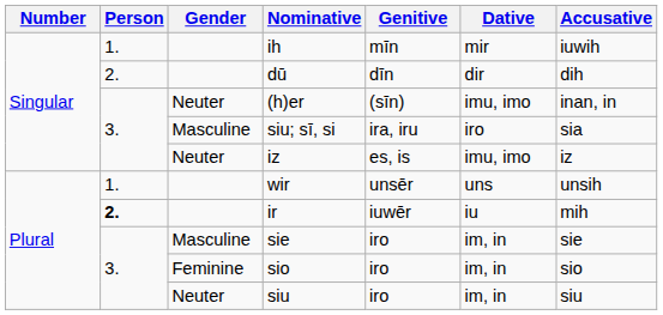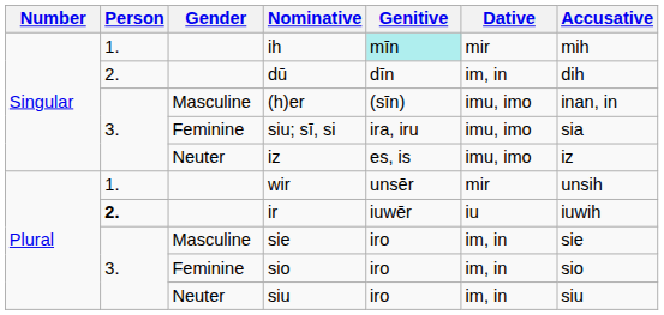 <table class="wikitable">
 <tr>
 <th width="80" align="center"><a href='#'>Number</a></th>
 <th width="50" align="center"><a href='#'>Person</a></th>
 <th width="80" align="center"><a href='#'>Gender</a></th>
 <th width="80" align="center"><a href='#'>Nominative</a></th>
 <th width="80" align="center"><a href='#'>Genitive</a></th>
 <th width="80" align="center"><a href='#'>Dative</a></th>
 <th width="80" align="center"><a href='#'>Accusative</a></th>
 </tr>
 <tr>
 <td rowspan="5"><a href='#'>Singular</a></td>
 <td>1.</td>
 <td> </td>
 <td>ih</td>
-<td>mīn</td>
+<td style="background: paleturquoise;">mīn</td>
 <td>mir</td>
-<td>iuwih</td>
+<td>mih</td>
 </tr>
 <tr>
 <td>2.</td>
 <td> </td>
 <td>dū</td>
 <td>dīn</td>
-<td>dir</td>
+<td>im, in</td>
 <td>dih</td>
 </tr>
 <tr>
 <td rowspan="3">3.</td>
-<td>Neuter</td>
+<td>Masculine</td>
 <td>(h)er</td>
 <td>(sīn)</td>
 <td>imu, imo</td>
 <td>inan, in</td>
 </tr>
 <tr>
-<td>Masculine</td>
+<td>Feminine</td>
 <td>siu; sī, si</td>
 <td>ira, iru</td>
-<td>iro</td>
+<td>imu, imo</td>
 <td>sia</td>
 </tr>
 <tr>
 <td>Neuter</td>
 <td>iz</td>
 <td>es, is</td>
 <td>imu, imo</td>
 <td>iz</td>
 </tr>
 <tr>
 <td rowspan="5"><a href='#'>Plural</a></td>
 <td>1.</td>
 <td> </td>
 <td>wir</td>
 <td>unsēr</td>
-<td>uns</td>
+<td>mir</td>
 <td>unsih</td>
 </tr>
 <tr>
 <td><strong>2.</strong></td>
 <td> </td>
 <td>ir</td>
 <td>iuwēr</td>
 <td>iu</td>
-<td>mih</td>
+<td>iuwih</td>
 </tr>
 <tr>
 <td rowspan="3">3.</td>
 <td>Masculine</td>
 <td>sie</td>
 <td>iro</td>
 <td>im, in</td>
 <td>sie</td>
 </tr>
 <tr>
 <td>Feminine</td>
 <td>sio</td>
 <td>iro</td>
 <td>im, in</td>
 <td>sio</td>
 </tr>
 <tr>
 <td>Neuter</td>
 <td>siu</td>
 <td>iro</td>
 <td>im, in</td>
 <td>siu</td>
 </tr>
 </table>
